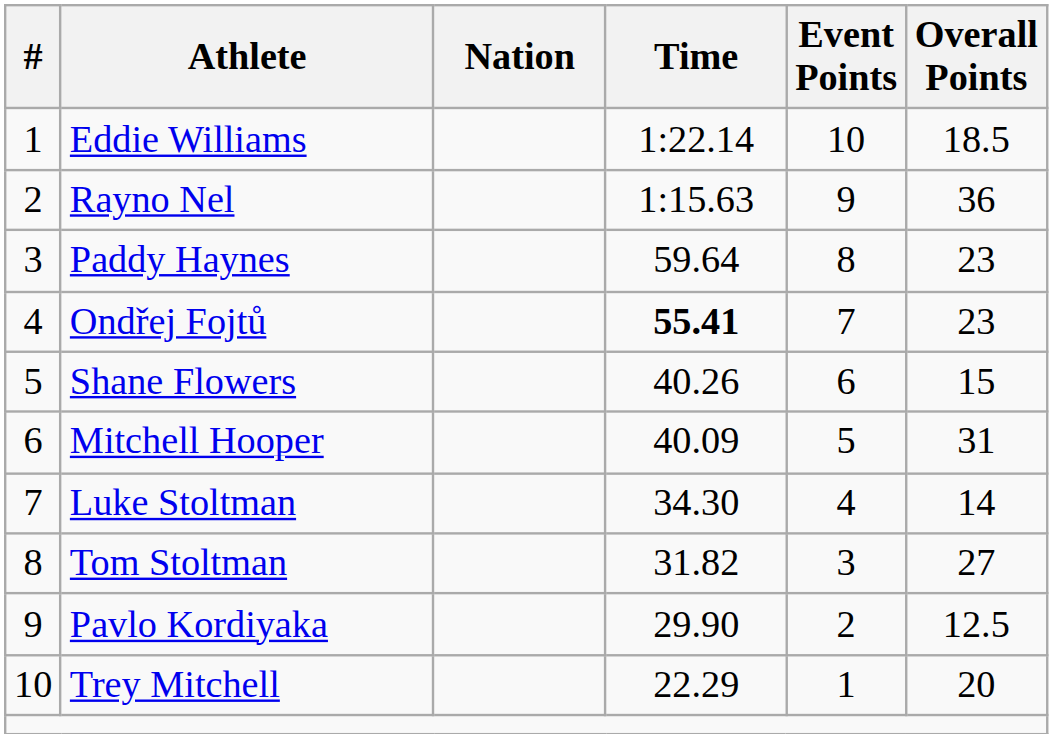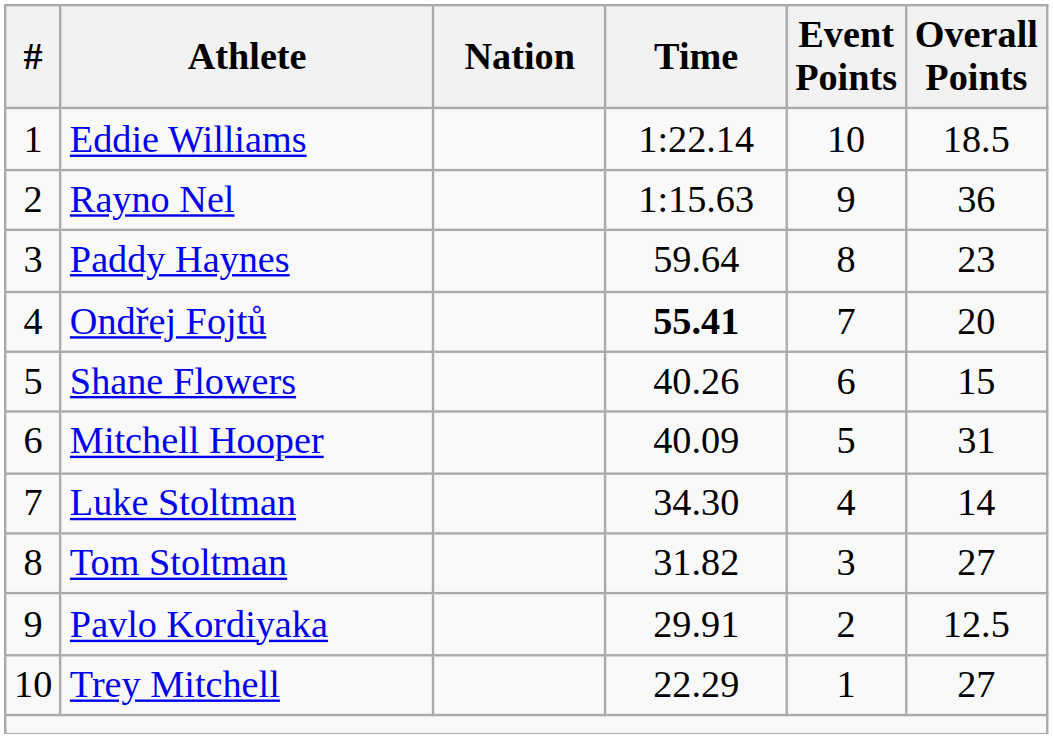 <table class="wikitable sortable" style="text-align:center;width: 70%;">
 <tr>
 <th scope="col" style="width: 10px;">#</th>
 <th scope="col">Athlete</th>
 <th scope="col">Nation</th>
 <th scope="col">Time</th>
 <th scope="col" style="width: 10px;">Event Points</th>
 <th scope="col" style="width: 10px;">Overall Points</th>
 </tr>
 <tr>
 <td>1</td>
 <td align="left"><a href='#'>Eddie Williams</a></td>
 <td align="left"></td>
 <td>1:22.14</td>
 <td>10</td>
 <td>18.5</td>
 </tr>
 <tr>
 <td>2</td>
 <td align="left"><a href='#'>Rayno Nel</a></td>
 <td align="left"></td>
 <td>1:15.63</td>
 <td>9</td>
 <td>36</td>
 </tr>
 <tr>
 <td>3</td>
 <td align="left"><a href='#'>Paddy Haynes</a></td>
 <td align="left"></td>
 <td>59.64</td>
 <td>8</td>
 <td>23</td>
 </tr>
 <tr>
 <td>4</td>
 <td align="left"><a href='#'>Ondřej Fojtů</a></td>
 <td align="left"></td>
 <td><strong>55.41</strong></td>
 <td>7</td>
-<td>23</td>
+<td>20</td>
 </tr>
 <tr>
 <td>5</td>
 <td align="left"><a href='#'>Shane Flowers</a></td>
 <td align="left"></td>
 <td>40.26</td>
 <td>6</td>
 <td>15</td>
 </tr>
 <tr>
 <td>6</td>
 <td align="left"><a href='#'>Mitchell Hooper</a></td>
 <td align="left"></td>
 <td>40.09</td>
 <td>5</td>
 <td>31</td>
 </tr>
 <tr>
 <td>7</td>
 <td align="left"><a href='#'>Luke Stoltman</a></td>
 <td align="left"></td>
 <td>34.30</td>
 <td>4</td>
 <td>14</td>
 </tr>
 <tr>
 <td>8</td>
 <td align="left"><a href='#'>Tom Stoltman</a></td>
 <td align="left"></td>
 <td>31.82</td>
 <td>3</td>
 <td>27</td>
 </tr>
 <tr>
 <td>9</td>
 <td align="left"><a href='#'>Pavlo Kordiyaka</a></td>
 <td align="left"></td>
-<td>29.90</td>
+<td>29.91</td>
 <td>2</td>
 <td>12.5</td>
 </tr>
 <tr>
 <td>10</td>
 <td align="left"><a href='#'>Trey Mitchell</a></td>
 <td align="left"></td>
 <td>22.29</td>
 <td>1</td>
-<td>20</td>
+<td>27</td>
 </tr>
 <tr class="sortbottom">
 <td colspan="6"></td>
 </tr>
 </table>
